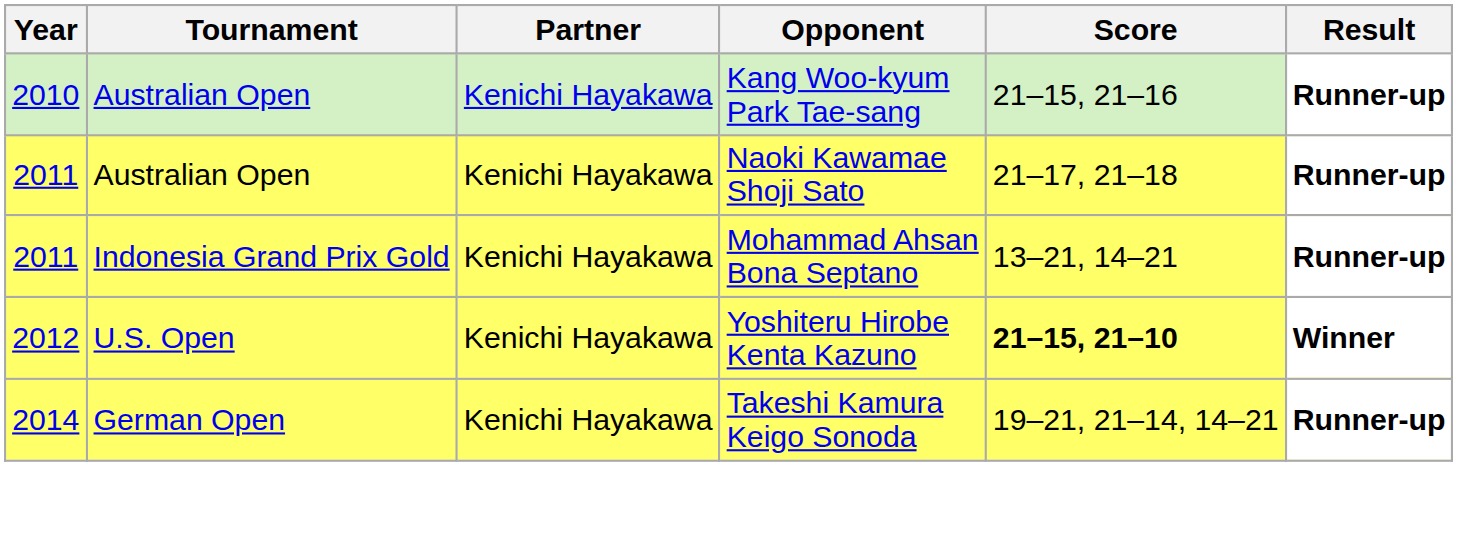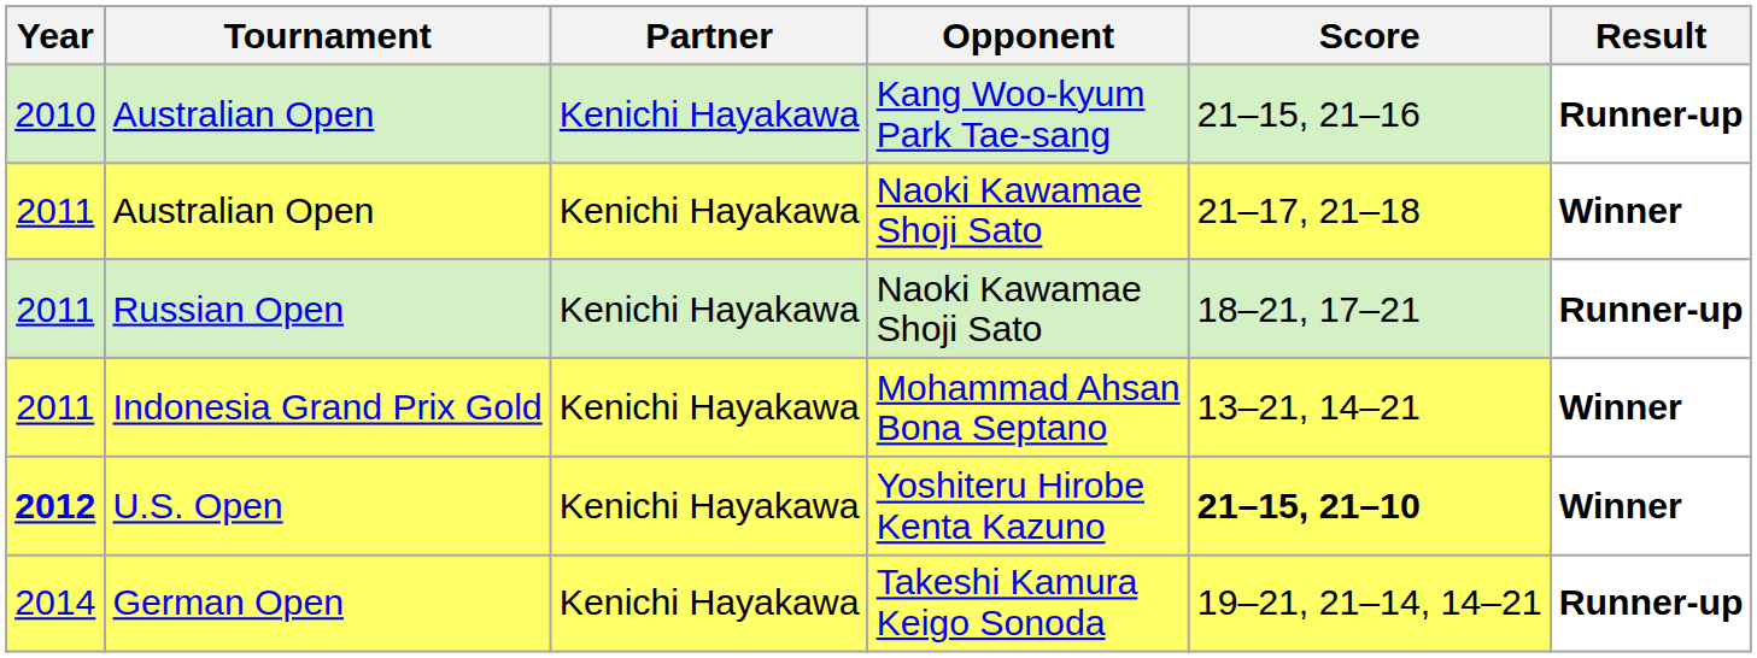 <table class="sortable wikitable" style="font-size: 90%;">
 <tr>
 <th>Year</th>
 <th>Tournament</th>
 <th>Partner</th>
 <th>Opponent</th>
 <th>Score</th>
 <th>Result</th>
 </tr>
 <tr style="background:#D4F1C5">
 <td align="center"><a href='#'>2010</a></td>
 <td align="left"><a href='#'>Australian Open</a></td>
 <td align="left"> <a href='#'>Kenichi Hayakawa</a></td>
 <td align="left"> <a href='#'>Kang Woo-kyum</a><br> <a href='#'>Park Tae-sang</a></td>
 <td align="left">21–15, 21–16</td>
 <td style="text-align:left; background:white"> <strong>Runner-up</strong></td>
 </tr>
 <tr style="background:#FFFF67">
 <td align="center"><a href='#'>2011</a></td>
 <td align="left">Australian Open</td>
 <td align="left"> Kenichi Hayakawa</td>
 <td align="left"> <a href='#'>Naoki Kawamae</a><br> <a href='#'>Shoji Sato</a></td>
 <td align="left">21–17, 21–18</td>
+<td style="text-align:left; background:white"> <strong>Winner</strong></td>
+</tr>
+<tr style="background:#D4F1C5">
+<td align="center"><a href='#'>2011</a></td>
+<td align="left"><a href='#'>Russian Open</a></td>
+<td align="left"> Kenichi Hayakawa</td>
+<td align="left"> Naoki Kawamae<br> Shoji Sato</td>
+<td align="left">18–21, 17–21</td>
 <td style="text-align:left; background:white"> <strong>Runner-up</strong></td>
 </tr>
 <tr style="background:#FFFF67">
 <td align="center"><a href='#'>2011</a></td>
 <td align="left"><a href='#'>Indonesia Grand Prix Gold</a></td>
 <td align="left"> Kenichi Hayakawa</td>
 <td align="left"> <a href='#'>Mohammad Ahsan</a><br> <a href='#'>Bona Septano</a></td>
 <td align="left">13–21, 14–21</td>
-<td style="text-align:left; background:white"> <strong>Runner-up</strong></td>
+<td style="text-align:left; background:white"> <strong>Winner</strong></td>
 </tr>
 <tr style="background:#FFFF67">
-<td align="center"><a href='#'>2012</a></td>
+<td align="center"><strong><a href='#'>2012</a></strong></td>
 <td align="left"><a href='#'>U.S. Open</a></td>
 <td align="left"> Kenichi Hayakawa</td>
 <td align="left"> <a href='#'>Yoshiteru Hirobe</a><br> <a href='#'>Kenta Kazuno</a></td>
 <td align="left"><strong>21–15, 21–10</strong></td>
 <td style="text-align:left; background:white"> <strong>Winner</strong></td>
 </tr>
 <tr style="background:#FFFF67">
 <td align="center"><a href='#'>2014</a></td>
 <td align="left"><a href='#'>German Open</a></td>
 <td align="left"> Kenichi Hayakawa</td>
 <td align="left"> <a href='#'>Takeshi Kamura</a><br> <a href='#'>Keigo Sonoda</a></td>
 <td align="left">19–21, 21–14, 14–21</td>
 <td style="text-align:left; background:white"> <strong>Runner-up</strong></td>
 </tr>
 </table>
